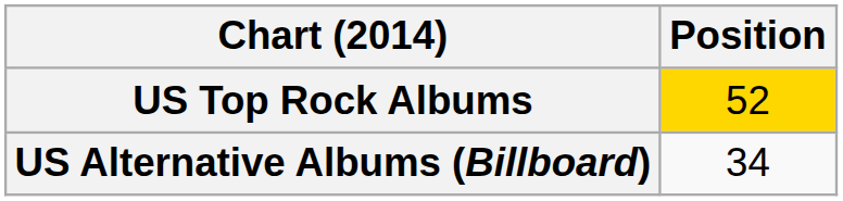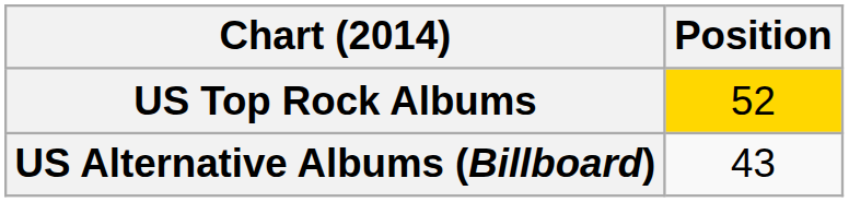 <table class="wikitable sortable plainrowheaders">
 <tr>
 <th scope="col">Chart (2014)</th>
 <th scope="col">Position</th>
 </tr>
 <tr>
 <th scope="row">US Top Rock Albums</th>
 <td style="background: gold; text-align:center;">52</td>
 </tr>
 <tr>
 <th scope="row">US Alternative Albums (<em>Billboard</em>)</th>
-<td style="text-align:center;">34</td>
+<td style="text-align:center;">43</td>
 </tr>
 </table>
